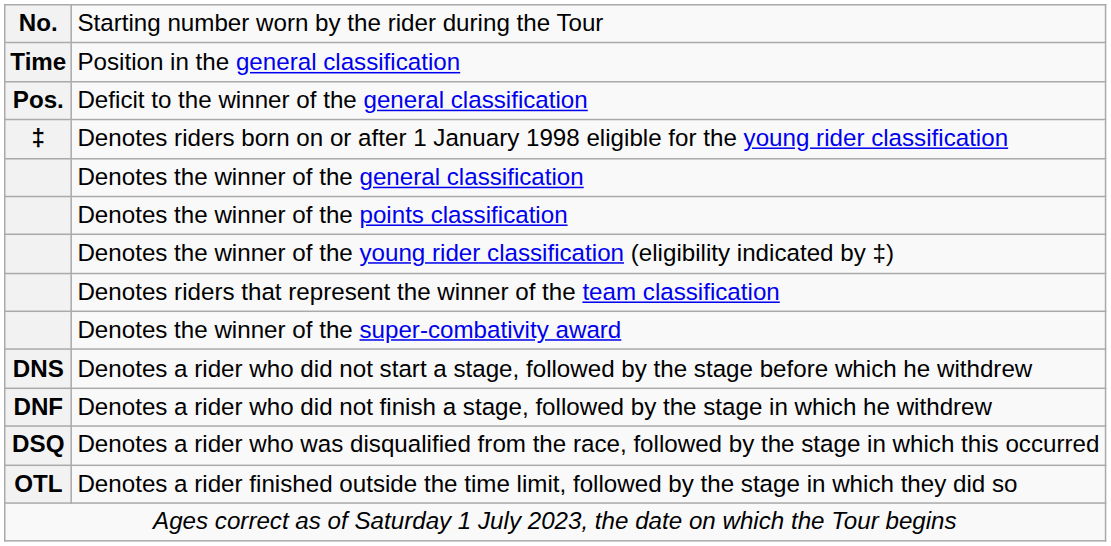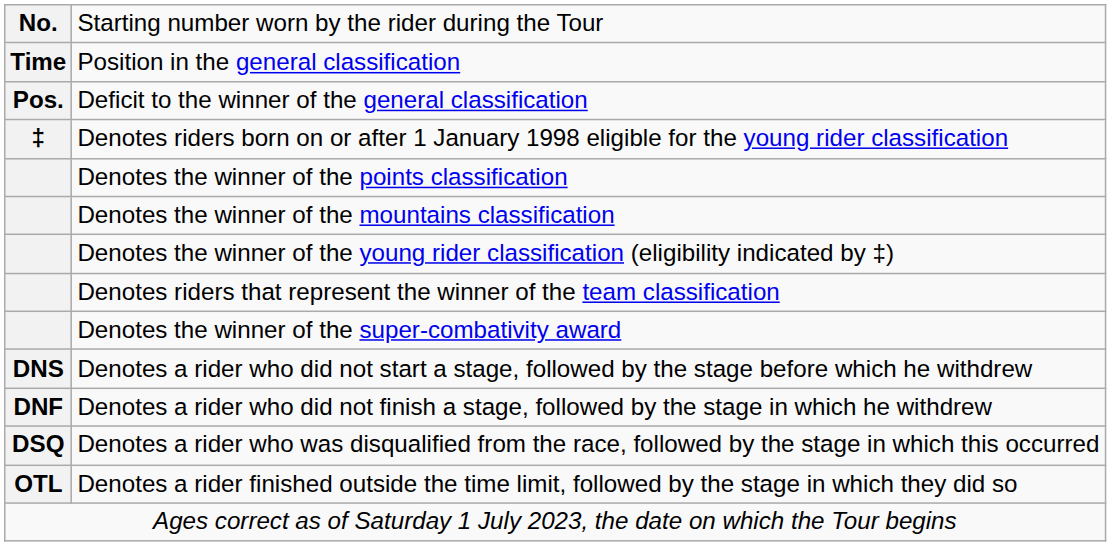 <table class="wikitable">
 <tr>
 <th scope="row" style="text-align:center;">No.</th>
 <td>Starting number worn by the rider during the Tour</td>
 </tr>
 <tr>
 <th scope="row" style="text-align:center;">Time</th>
 <td>Position in the <a href='#'>general classification</a></td>
 </tr>
 <tr>
 <th scope="row" style="text-align:center;">Pos.</th>
 <td>Deficit to the winner of the <a href='#'>general classification</a></td>
 </tr>
 <tr>
 <th scope="row" style="text-align:center;">‡</th>
 <td>Denotes riders born on or after 1 January 1998 eligible for the <a href='#'>young rider classification</a></td>
 </tr>
 <tr>
 <th scope="row" style="text-align:center;"></th>
-<td>Denotes the winner of the <a href='#'>general classification</a></td>
+<td>Denotes the winner of the <a href='#'>points classification</a></td>
 </tr>
 <tr>
 <th scope="row" style="text-align:center;"></th>
-<td>Denotes the winner of the <a href='#'>points classification</a></td>
+<td>Denotes the winner of the <a href='#'>mountains classification</a></td>
 </tr>
 <tr>
 <th scope="row" style="text-align:center;"></th>
 <td>Denotes the winner of the <a href='#'>young rider classification</a> (eligibility indicated by ‡)</td>
 </tr>
 <tr>
 <th scope="row" style="text-align:center;"></th>
 <td>Denotes riders that represent the winner of the <a href='#'>team classification</a></td>
 </tr>
 <tr>
 <th scope="row" style="text-align:center;"></th>
 <td>Denotes the winner of the <a href='#'>super-combativity award</a></td>
 </tr>
 <tr>
 <th scope="row" style="text-align:center;">DNS</th>
 <td>Denotes a rider who did not start a stage, followed by the stage before which he withdrew</td>
 </tr>
 <tr>
 <th scope="row" style="text-align:center;">DNF</th>
 <td>Denotes a rider who did not finish a stage, followed by the stage in which he withdrew</td>
 </tr>
 <tr>
 <th scope="row" style="text-align:center;">DSQ</th>
 <td>Denotes a rider who was disqualified from the race, followed by the stage in which this occurred</td>
 </tr>
 <tr>
 <th scope="row" style="text-align:center;">OTL</th>
 <td>Denotes a rider finished outside the time limit, followed by the stage in which they did so</td>
 </tr>
 <tr>
 <td style="text-align:center;" colspan="2"><em>Ages correct as of Saturday 1 July 2023, the date on which the Tour begins</em></td>
 </tr>
 </table>
